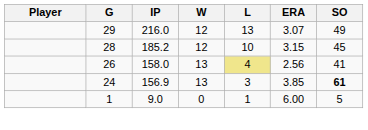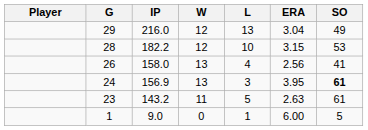 <table class="wikitable sortable">
 <tr>
 <th bgcolor="#DDDDFF" width="16%">Player</th>
 <th bgcolor="#DDDDFF" width="9%">G</th>
 <th bgcolor="#DDDDFF" width="9%">IP</th>
 <th bgcolor="#DDDDFF" width="9%">W</th>
 <th bgcolor="#DDDDFF" width="9%">L</th>
 <th bgcolor="#DDDDFF" width="9%">ERA</th>
 <th bgcolor="#DDDDFF" width="9%">SO</th>
 </tr>
 <tr align="center">
 <td></td>
 <td>29</td>
 <td>216.0</td>
 <td>12</td>
 <td>13</td>
-<td>3.07</td>
+<td>3.04</td>
 <td>49</td>
 </tr>
 <tr align="center">
 <td></td>
 <td>28</td>
-<td>185.2</td>
+<td>182.2</td>
 <td>12</td>
 <td>10</td>
 <td>3.15</td>
-<td>45</td>
+<td>53</td>
 </tr>
 <tr align="center">
 <td></td>
 <td>26</td>
 <td>158.0</td>
 <td>13</td>
-<td style="background: khaki;">4</td>
+<td>4</td>
 <td>2.56</td>
 <td>41</td>
 </tr>
 <tr align="center">
 <td></td>
 <td>24</td>
 <td>156.9</td>
 <td>13</td>
 <td>3</td>
-<td>3.85</td>
+<td>3.95</td>
 <td><strong>61</strong></td>
+</tr>
+<tr align="center">
+<td></td>
+<td>23</td>
+<td>143.2</td>
+<td>11</td>
+<td>5</td>
+<td>2.63</td>
+<td>61</td>
 </tr>
 <tr align="center">
 <td></td>
 <td>1</td>
 <td>9.0</td>
 <td>0</td>
 <td>1</td>
 <td>6.00</td>
 <td>5</td>
 </tr>
 </table>
